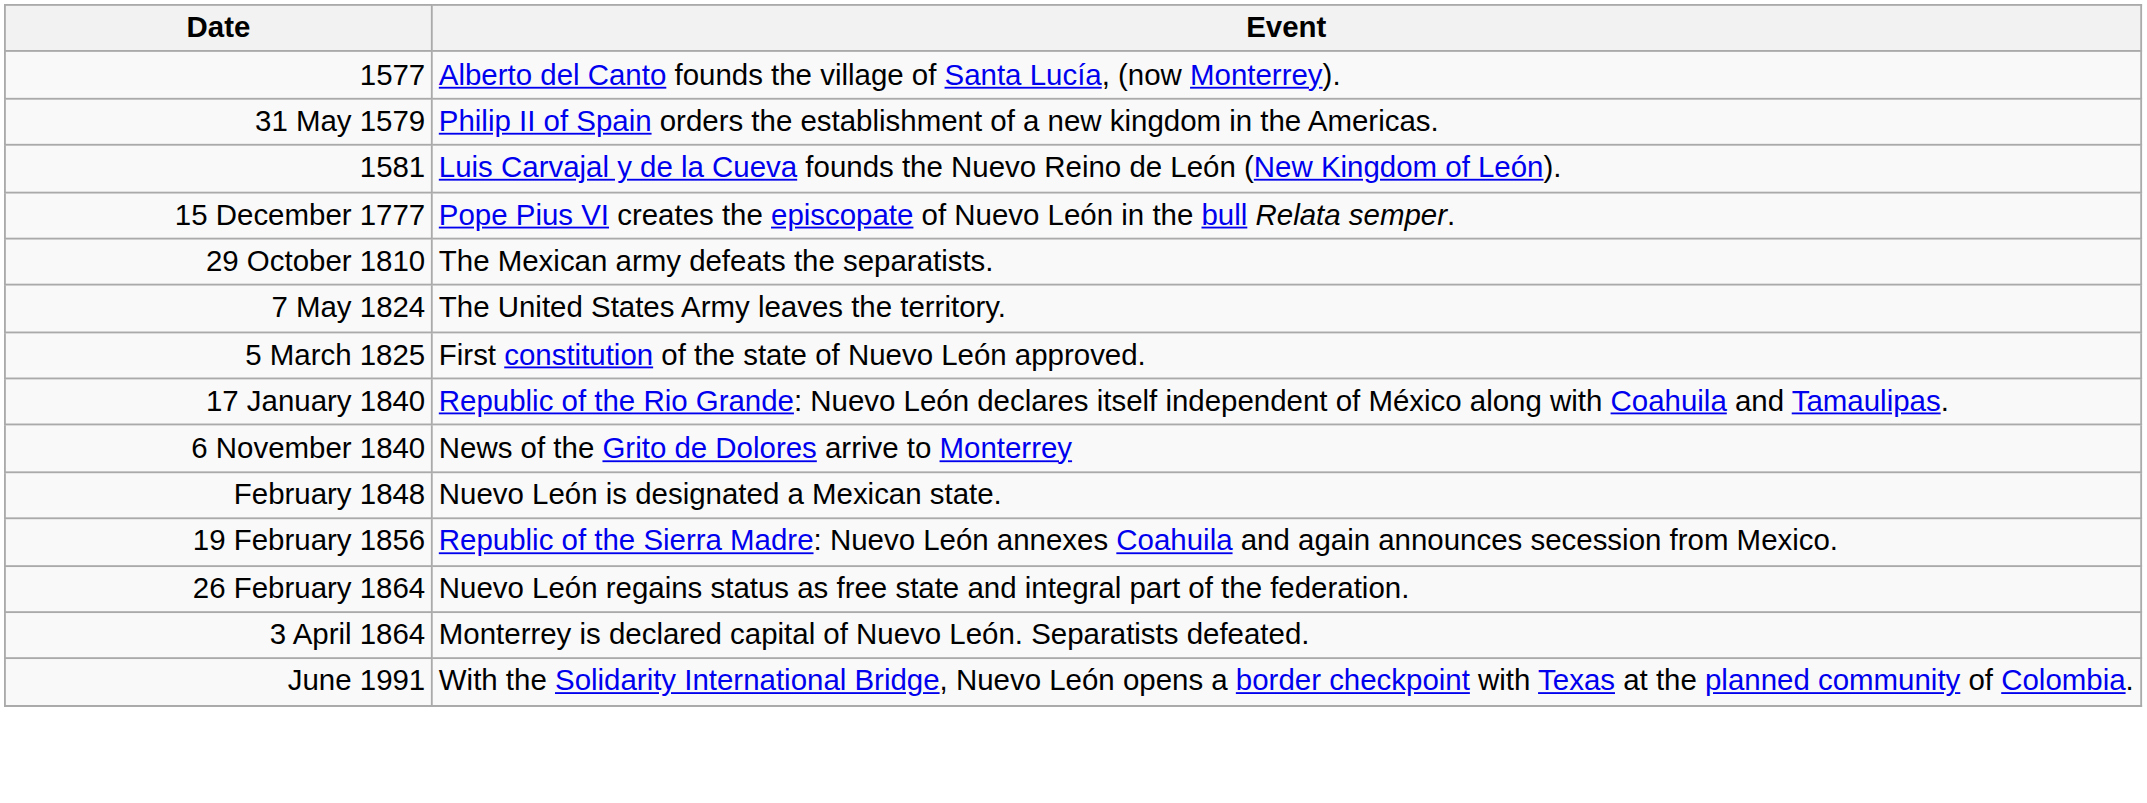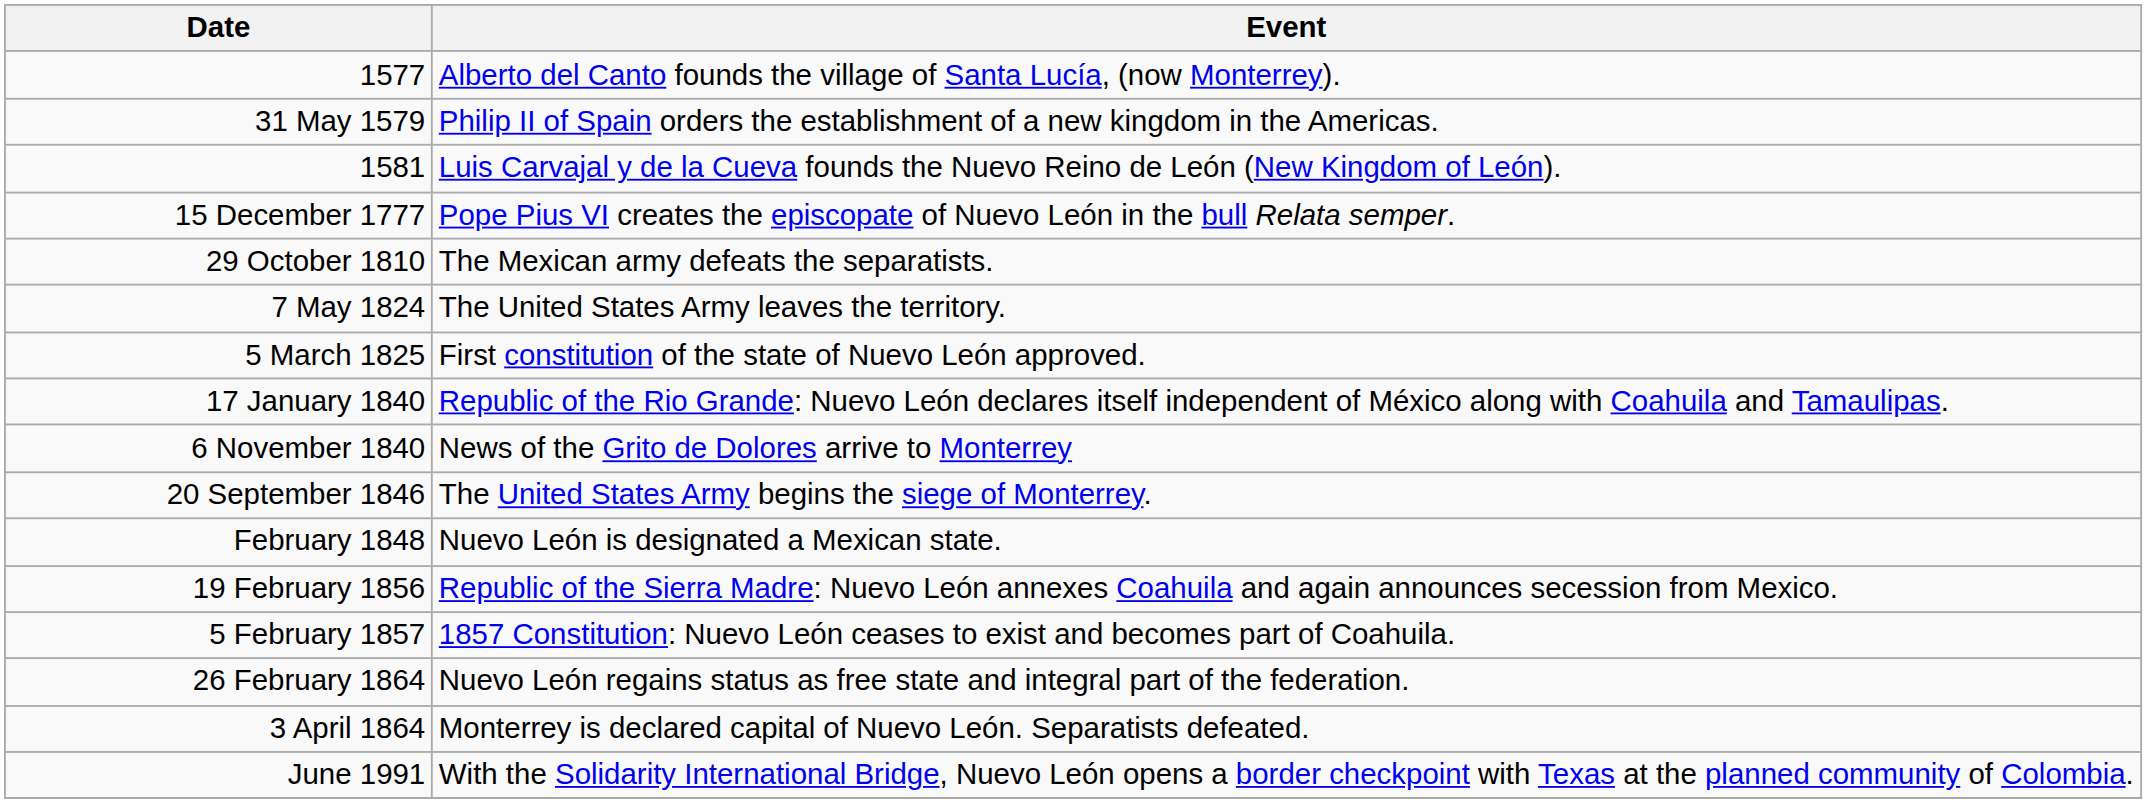 <table class="wikitable">
 <tr>
 <th>Date</th>
 <th>Event</th>
 </tr>
 <tr>
 <td width="20%" align="right">1577</td>
 <td><a href='#'>Alberto del Canto</a> founds the village of <a href='#'>Santa Lucía</a>, (now <a href='#'>Monterrey</a>).</td>
 </tr>
 <tr>
 <td align="right">31 May 1579</td>
 <td><a href='#'>Philip II of Spain</a> orders the establishment of a new kingdom in the Americas.</td>
 </tr>
 <tr>
 <td align="right">1581</td>
 <td><a href='#'>Luis Carvajal y de la Cueva</a> founds the Nuevo Reino de León (<a href='#'>New Kingdom of León</a>).</td>
 </tr>
 <tr>
 <td align="right">15 December 1777</td>
 <td><a href='#'>Pope Pius VI</a> creates the <a href='#'>episcopate</a> of Nuevo León in the <a href='#'>bull</a> <em>Relata semper</em>.</td>
 </tr>
 <tr>
 <td align="right">29 October 1810</td>
 <td>The Mexican army defeats the separatists.</td>
 </tr>
 <tr>
 <td align="right">7 May 1824</td>
 <td>The United States Army leaves the territory.</td>
 </tr>
 <tr>
 <td align="right">5 March 1825</td>
 <td>First <a href='#'>constitution</a> of the state of Nuevo León approved.</td>
 </tr>
 <tr>
 <td align="right">17 January 1840</td>
 <td><a href='#'>Republic of the Rio Grande</a>: Nuevo León declares itself independent of México along with <a href='#'>Coahuila</a> and <a href='#'>Tamaulipas</a>.</td>
 </tr>
 <tr>
 <td align="right">6 November 1840</td>
 <td>News of the <a href='#'>Grito de Dolores</a> arrive to <a href='#'>Monterrey</a></td>
 </tr>
 <tr>
+<td align="right">20 September 1846</td>
+<td>The <a href='#'>United States Army</a> begins the <a href='#'>siege of Monterrey</a>.</td>
+</tr>
+<tr>
 <td align="right">February 1848</td>
 <td>Nuevo León is designated a Mexican state.</td>
 </tr>
 <tr>
 <td align="right">19 February 1856</td>
 <td><a href='#'>Republic of the Sierra Madre</a>: Nuevo León annexes <a href='#'>Coahuila</a> and again announces secession from Mexico.</td>
+</tr>
+<tr>
+<td align="right">5 February 1857</td>
+<td><a href='#'>1857 Constitution</a>: Nuevo León ceases to exist and becomes part of Coahuila.</td>
 </tr>
 <tr>
 <td align="right">26 February 1864</td>
 <td>Nuevo León regains status as free state and integral part of the federation.</td>
 </tr>
 <tr>
 <td align="right">3 April 1864</td>
 <td>Monterrey is declared capital of Nuevo León. Separatists defeated.</td>
 </tr>
 <tr>
 <td align="right">June 1991</td>
 <td>With the <a href='#'>Solidarity International Bridge</a>, Nuevo León opens a <a href='#'>border checkpoint</a> with <a href='#'>Texas</a> at the <a href='#'>planned community</a> of <a href='#'>Colombia</a>. </td>
 </tr>
 <tr>
 </tr>
 </table>
